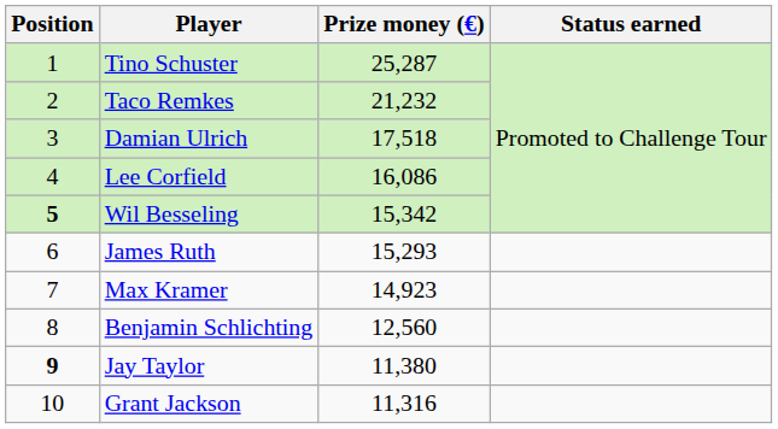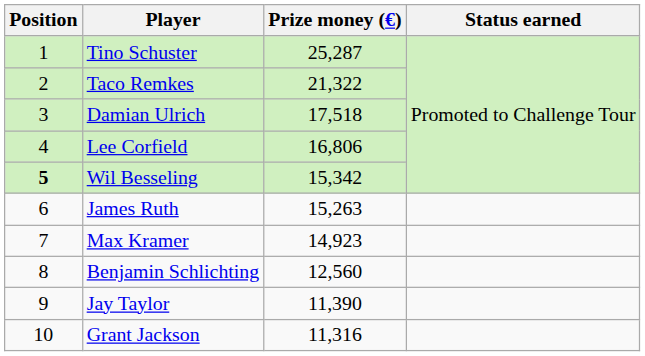 <table class=wikitable>
 <tr>
 <th>Position</th>
 <th>Player</th>
 <th>Prize money (<a href='#'>€</a>)</th>
 <th>Status earned</th>
 </tr>
 <tr style="background:#D0F0C0;">
 <td align=center>1</td>
 <td> <a href='#'>Tino Schuster</a></td>
 <td align=center>25,287</td>
 <td rowspan=5>Promoted to Challenge Tour</td>
 </tr>
 <tr style="background:#D0F0C0;">
 <td align=center>2</td>
 <td> <a href='#'>Taco Remkes</a></td>
-<td align=center>21,232</td>
+<td align=center>21,322</td>
 </tr>
 <tr style="background:#D0F0C0;">
 <td align=center>3</td>
 <td> <a href='#'>Damian Ulrich</a></td>
 <td align=center>17,518</td>
 </tr>
 <tr style="background:#D0F0C0;">
 <td align=center>4</td>
 <td> <a href='#'>Lee Corfield</a></td>
-<td align=center>16,086</td>
+<td align=center>16,806</td>
 </tr>
 <tr style="background:#D0F0C0;">
 <td align=center><strong>5</strong></td>
 <td> <a href='#'>Wil Besseling</a></td>
 <td align=center>15,342</td>
 </tr>
 <tr>
 <td align=center>6</td>
 <td> <a href='#'>James Ruth</a></td>
-<td align=center>15,293</td>
+<td align=center>15,263</td>
 <td></td>
 </tr>
 <tr>
 <td align=center>7</td>
 <td> <a href='#'>Max Kramer</a></td>
 <td align=center>14,923</td>
 <td></td>
 </tr>
 <tr>
 <td align=center>8</td>
 <td> <a href='#'>Benjamin Schlichting</a></td>
 <td align=center>12,560</td>
 <td></td>
 </tr>
 <tr>
-<td align=center><strong>9</strong></td>
+<td align=center>9</td>
 <td> <a href='#'>Jay Taylor</a></td>
-<td align=center>11,380</td>
+<td align=center>11,390</td>
 <td></td>
 </tr>
 <tr>
 <td align=center>10</td>
 <td> <a href='#'>Grant Jackson</a></td>
 <td align=center>11,316</td>
 <td></td>
 </tr>
 </table>
